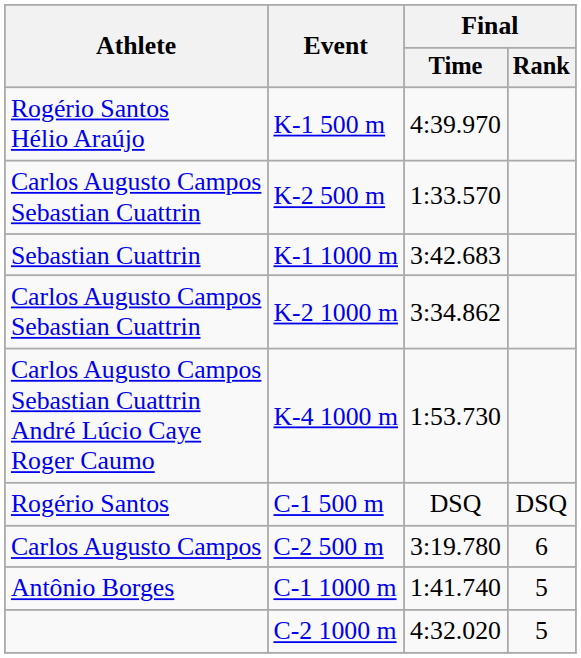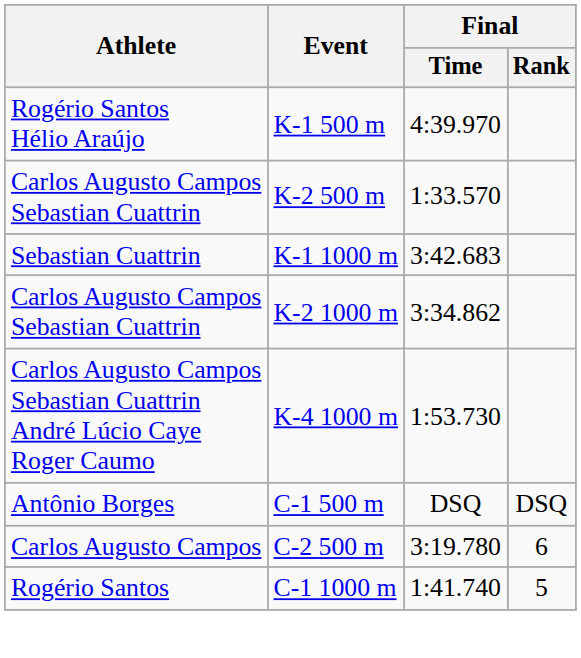 <table class=wikitable style=font-size:90%;text-align:center>
 <tr>
 <th rowspan=2>Athlete</th>
 <th rowspan=2>Event</th>
 <th colspan=2>Final</th>
 </tr>
 <tr style=font-size:95%>
 <th>Time</th>
 <th>Rank</th>
 </tr>
 <tr>
 <td align=left><a href='#'>Rogério Santos</a><br><a href='#'>Hélio Araújo</a></td>
 <td align=left><a href='#'>K-1 500 m</a></td>
 <td>4:39.970</td>
 <td></td>
 </tr>
 <tr>
 <td align=left><a href='#'>Carlos Augusto Campos</a><br><a href='#'>Sebastian Cuattrin</a></td>
 <td align=left><a href='#'>K-2 500 m</a></td>
 <td>1:33.570</td>
 <td></td>
 </tr>
 <tr>
 <td align=left><a href='#'>Sebastian Cuattrin</a></td>
 <td align=left><a href='#'>K-1 1000 m</a></td>
 <td>3:42.683</td>
 <td></td>
 </tr>
 <tr>
 <td align=left><a href='#'>Carlos Augusto Campos</a><br><a href='#'>Sebastian Cuattrin</a></td>
 <td align=left><a href='#'>K-2 1000 m</a></td>
 <td>3:34.862</td>
 <td></td>
 </tr>
 <tr>
 <td align=left><a href='#'>Carlos Augusto Campos</a><br><a href='#'>Sebastian Cuattrin</a><br><a href='#'>André Lúcio Caye</a><br><a href='#'>Roger Caumo</a></td>
 <td align=left><a href='#'>K-4 1000 m</a></td>
 <td>1:53.730</td>
 <td></td>
 </tr>
 <tr>
-<td align=left><a href='#'>Rogério Santos</a></td>
+<td align=left><a href='#'>Antônio Borges</a></td>
 <td align=left><a href='#'>C-1 500 m</a></td>
 <td>DSQ</td>
 <td>DSQ</td>
 </tr>
 <tr>
 <td align=left><a href='#'>Carlos Augusto Campos</a></td>
 <td align=left><a href='#'>C-2 500 m</a></td>
 <td>3:19.780</td>
 <td>6</td>
 </tr>
 <tr>
-<td align=left><a href='#'>Antônio Borges</a></td>
+<td align=left><a href='#'>Rogério Santos</a></td>
 <td align=left><a href='#'>C-1 1000 m</a></td>
 <td>1:41.740</td>
 <td>5</td>
 </tr>
-<tr>
-<td align=left></td>
-<td align=left><a href='#'>C-2 1000 m</a></td>
-<td>4:32.020</td>
-<td>5</td>
-</tr>
 </table>
